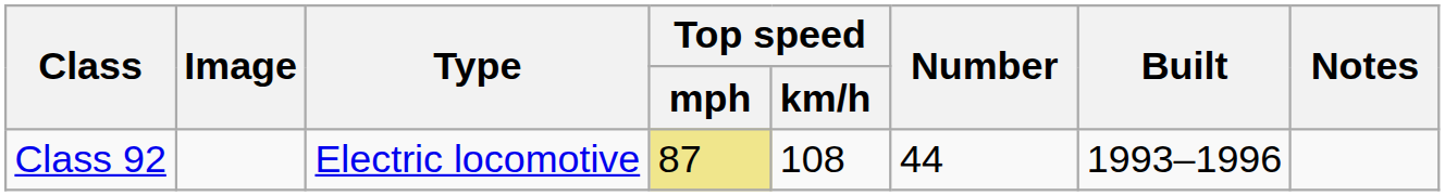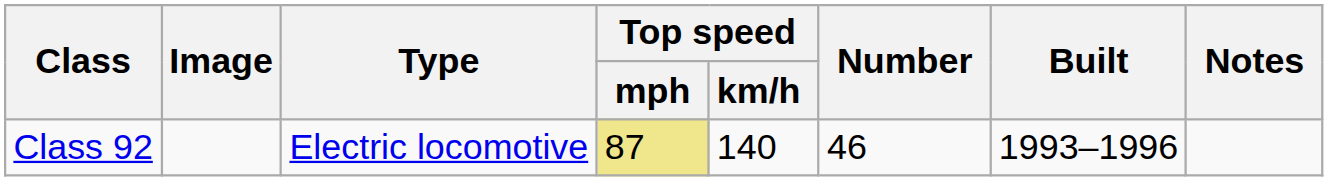 <table class="wikitable">
 <tr ---- bgcolor=#f9f9f9>
 <th rowspan="2"> Class </th>
 <th rowspan="2">Image</th>
 <th rowspan="2"> Type </th>
 <th colspan="2"> Top speed </th>
 <th rowspan="2"> Number </th>
 <th rowspan="2"> Built </th>
 <th rowspan="2"> Notes </th>
 </tr>
 <tr ---- bgcolor=#f9f9f9>
 <th> mph </th>
 <th>km/h </th>
 </tr>
 <tr>
 <td><a href='#'>Class 92</a></td>
 <td></td>
 <td><a href='#'>Electric locomotive</a></td>
 <td style="background: khaki;">87</td>
-<td>108</td>
-<td>44</td>
+<td>140</td>
+<td>46</td>
 <td>1993–1996</td>
 <td></td>
 </tr>
 </table>
